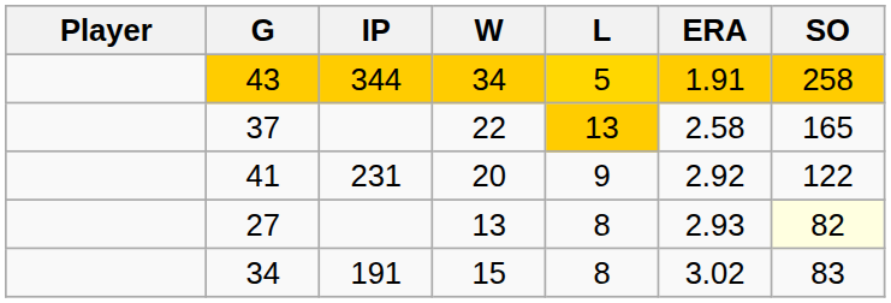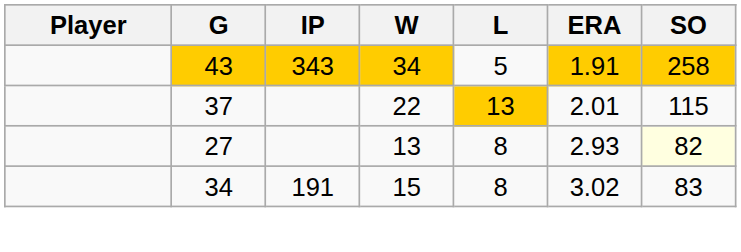 <table class="wikitable sortable" style="text-align:center; font-size: 95%;">
 <tr>
 <th bgcolor="#DDDDFF" width="16%">Player</th>
 <th bgcolor="#DDDDFF" width="9%">G</th>
 <th bgcolor="#DDDDFF" width="9%">IP</th>
 <th bgcolor="#DDDDFF" width="9%">W</th>
 <th bgcolor="#DDDDFF" width="9%">L</th>
 <th bgcolor="#DDDDFF" width="9%">ERA</th>
 <th bgcolor="#DDDDFF" width="9%">SO</th>
 </tr>
 <tr>
 <td></td>
 <td bgcolor=#ffcc00>43</td>
-<td bgcolor=#ffcc00>344</td>
+<td bgcolor=#ffcc00>343</td>
 <td bgcolor=#ffcc00>34</td>
-<td style="background: gold;">5</td>
+<td>5</td>
 <td bgcolor=#ffcc00>1.91</td>
 <td bgcolor=#ffcc00>258</td>
 </tr>
 <tr>
 <td></td>
 <td>37</td>
 <td></td>
 <td>22</td>
 <td bgcolor=#ffcc00>13</td>
-<td>2.58</td>
-<td>165</td>
-</tr>
-<tr>
-<td></td>
-<td>41</td>
-<td>231</td>
-<td>20</td>
-<td>9</td>
-<td>2.92</td>
-<td>122</td>
+<td>2.01</td>
+<td>115</td>
 </tr>
 <tr>
 <td></td>
 <td>27</td>
 <td></td>
 <td>13</td>
 <td>8</td>
 <td>2.93</td>
 <td style="background: lightyellow;">82</td>
 </tr>
 <tr>
 <td></td>
 <td>34</td>
 <td>191</td>
 <td>15</td>
 <td>8</td>
 <td>3.02</td>
 <td>83</td>
 </tr>
 </table>
